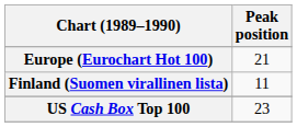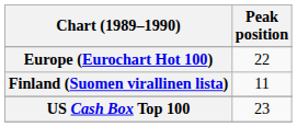 <table class="wikitable sortable plainrowheaders" style="text-align:center">
 <tr>
 <th>Chart (1989–1990)</th>
 <th>Peak<br>position</th>
 </tr>
 <tr>
 </tr>
 <tr>
 </tr>
 <tr>
 </tr>
 <tr>
 </tr>
 <tr>
 </tr>
 <tr>
 <th scope="row">Europe (<a href='#'>Eurochart Hot 100</a>)</th>
-<td>21</td>
+<td>22</td>
 </tr>
 <tr>
 <th scope="row">Finland (<a href='#'>Suomen virallinen lista</a>)</th>
 <td>11</td>
 </tr>
 <tr>
 </tr>
 <tr>
 </tr>
 <tr>
 </tr>
 <tr>
 </tr>
 <tr>
 </tr>
 <tr>
 </tr>
 <tr>
 <th scope="row">US <em><a href='#'>Cash Box</a></em> Top 100</th>
 <td>23</td>
 </tr>
 <tr>
 </tr>
 </table>
